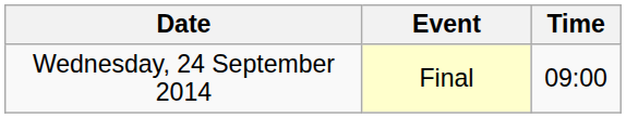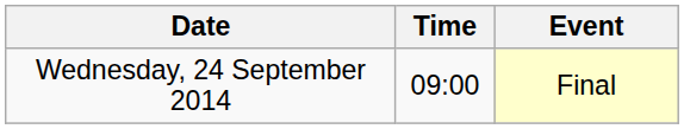 <table class = "wikitable" style="text-align:center;">
 <tr>
 <th width=220>Date</th>
+<th width=50>Time</th>
 <th width=100>Event</th>
-<th width=50>Time</th>
 </tr>
 <tr>
 <td>Wednesday, 24 September 2014</td>
+<td>09:00</td>
 <td bgcolor=ffffcc>Final</td>
-<td>09:00</td>
 </tr>
 </table>
